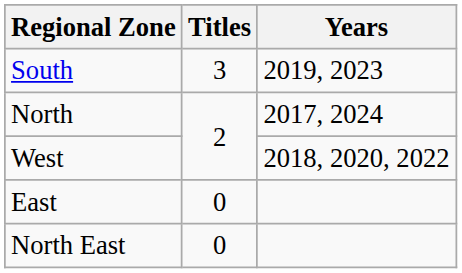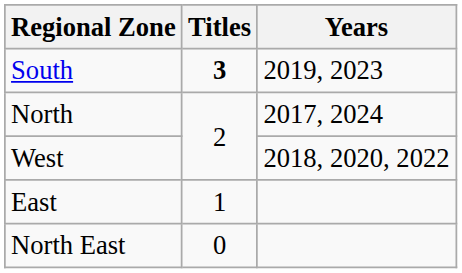 <table class="wikitable sortable" style="font-size: 95%;">
 <tr>
 <th>Regional Zone</th>
 <th>Titles</th>
 <th>Years</th>
 </tr>
 <tr>
 <td><a href='#'>South</a></td>
-<td style="text-align:center;">3</td>
+<td style="text-align:center;"><strong>3</strong></td>
 <td>2019, 2023</td>
 </tr>
 <tr>
 <td>North</td>
 <td rowspan=2 style="text-align:center;">2</td>
 <td>2017, 2024</td>
 </tr>
 <tr>
 <td>West</td>
 <td>2018, 2020, 2022</td>
 </tr>
 <tr>
 <td>East</td>
-<td style="text-align:center;">0</td>
+<td style="text-align:center;">1</td>
 <td></td>
 </tr>
 <tr>
 <td>North East</td>
 <td style="text-align:center;">0</td>
 <td></td>
 </tr>
 </table>
